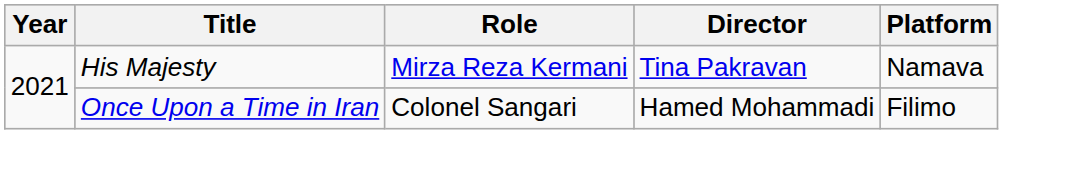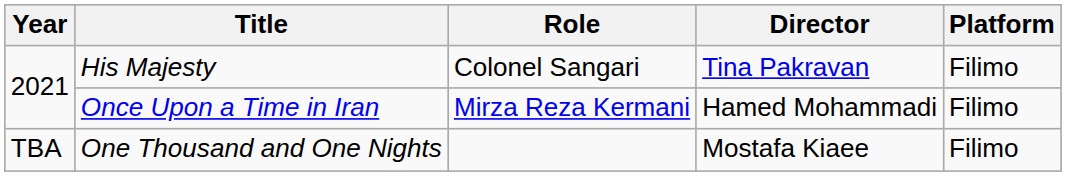 <table class="wikitable sortable">
 <tr>
 <th>Year</th>
 <th>Title</th>
 <th>Role</th>
 <th>Director</th>
 <th class="unsortable">Platform</th>
 </tr>
 <tr>
 <td rowspan="2">2021</td>
 <td><em>His Majesty</em></td>
-<td><a href='#'>Mirza Reza Kermani</a></td>
+<td>Colonel Sangari</td>
 <td><a href='#'>Tina Pakravan</a></td>
-<td>Namava</td>
+<td>Filimo</td>
 </tr>
 <tr>
 <td><em><a href='#'>Once Upon a Time in Iran</a></em></td>
-<td>Colonel Sangari</td>
+<td><a href='#'>Mirza Reza Kermani</a></td>
 <td>Hamed Mohammadi</td>
 <td>Filimo</td>
 </tr>
+<tr>
+<td>TBA</td>
+<td><em>One Thousand and One Nights</em></td>
+<td></td>
+<td>Mostafa Kiaee</td>
+<td>Filimo</td>
+</tr>
 </table>
